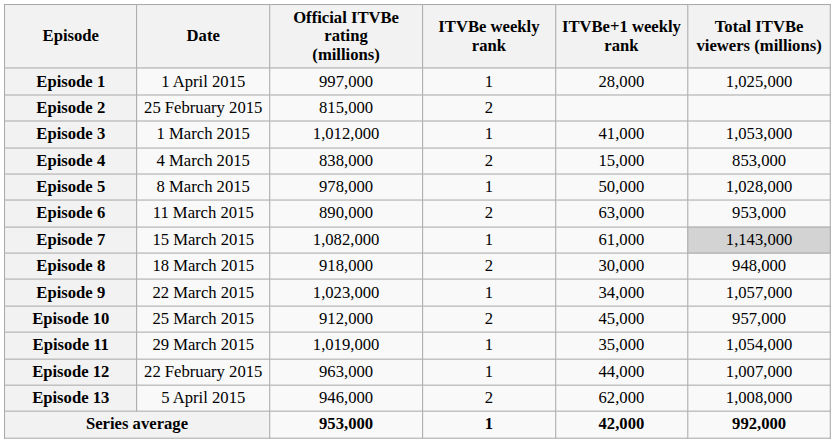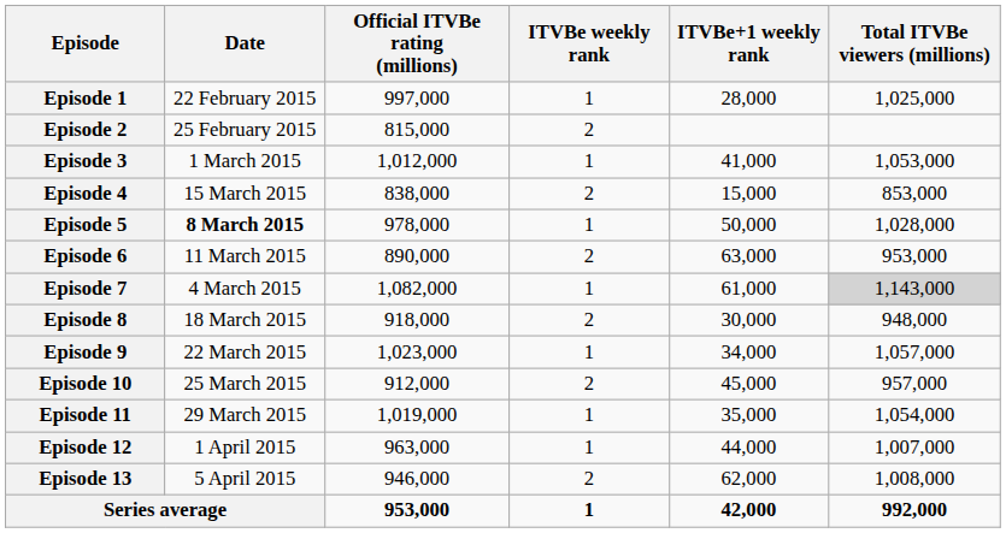 <table class="wikitable sortable" style="text-align:center">
 <tr>
 <th scope="col" style="width:120px;">Episode</th>
 <th scope="col" style="width:120px;">Date</th>
 <th scope="col" style="width:140px;">Official ITVBe rating<br>(millions)</th>
 <th scope="col" style="width:120px;">ITVBe weekly rank</th>
 <th scope="col" style="width:120px;">ITVBe+1 weekly rank</th>
 <th scope="col" style="width:130px;">Total ITVBe viewers (millions)</th>
 </tr>
 <tr>
 <th scope="row">Episode 1</th>
-<td>1 April 2015</td>
+<td>22 February 2015</td>
 <td>997,000</td>
 <td>1</td>
 <td>28,000</td>
 <td>1,025,000</td>
 </tr>
 <tr>
 <th scope="row">Episode 2</th>
 <td>25 February 2015</td>
 <td>815,000</td>
 <td>2</td>
 <td></td>
 <td></td>
 </tr>
 <tr>
 <th scope="row">Episode 3</th>
 <td>1 March 2015</td>
 <td>1,012,000</td>
 <td>1</td>
 <td>41,000</td>
 <td>1,053,000</td>
 </tr>
 <tr>
 <th scope="row">Episode 4</th>
-<td>4 March 2015</td>
+<td>15 March 2015</td>
 <td>838,000</td>
 <td>2</td>
 <td>15,000</td>
 <td>853,000</td>
 </tr>
 <tr>
 <th scope="row">Episode 5</th>
-<td>8 March 2015</td>
+<td><strong>8 March 2015</strong></td>
 <td>978,000</td>
 <td>1</td>
 <td>50,000</td>
 <td>1,028,000</td>
 </tr>
 <tr>
 <th scope="row">Episode 6</th>
 <td>11 March 2015</td>
 <td>890,000</td>
 <td>2</td>
 <td>63,000</td>
 <td>953,000</td>
 </tr>
 <tr>
 <th scope="row">Episode 7</th>
-<td>15 March 2015</td>
+<td>4 March 2015</td>
 <td>1,082,000</td>
 <td>1</td>
 <td>61,000</td>
 <td style="background: lightgrey;">1,143,000</td>
 </tr>
 <tr>
 <th scope="row">Episode 8</th>
 <td>18 March 2015</td>
 <td>918,000</td>
 <td>2</td>
 <td>30,000</td>
 <td>948,000</td>
 </tr>
 <tr>
 <th scope="row">Episode 9</th>
 <td>22 March 2015</td>
 <td>1,023,000</td>
 <td>1</td>
 <td>34,000</td>
 <td>1,057,000</td>
 </tr>
 <tr>
 <th scope="row">Episode 10</th>
 <td>25 March 2015</td>
 <td>912,000</td>
 <td>2</td>
 <td>45,000</td>
 <td>957,000</td>
 </tr>
 <tr>
 <th scope="row">Episode 11</th>
 <td>29 March 2015</td>
 <td>1,019,000</td>
 <td>1</td>
 <td>35,000</td>
 <td>1,054,000</td>
 </tr>
 <tr>
 <th scope="row">Episode 12</th>
-<td>22 February 2015</td>
+<td>1 April 2015</td>
 <td>963,000</td>
 <td>1</td>
 <td>44,000</td>
 <td>1,007,000</td>
 </tr>
 <tr>
 <th scope="row">Episode 13</th>
 <td>5 April 2015</td>
 <td>946,000</td>
 <td>2</td>
 <td>62,000</td>
 <td>1,008,000</td>
 </tr>
 <tr>
 <th scope="row" colspan="2">Series average</th>
 <td><strong>953,000</strong></td>
 <td><strong>1</strong></td>
 <td><strong>42,000</strong></td>
 <td><strong>992,000</strong></td>
 </tr>
 </table>
